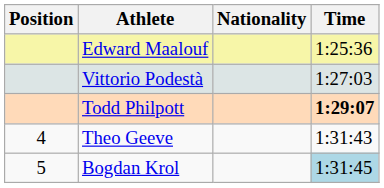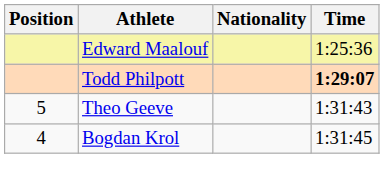 <table class="wikitable sortable">
 <tr>
 <th>Position</th>
 <th>Athlete</th>
 <th>Nationality</th>
 <th>Time</th>
 </tr>
 <tr bgcolor="#F7F6A8">
 <td align=center></td>
 <td><a href='#'>Edward Maalouf</a></td>
 <td></td>
 <td>1:25:36</td>
 </tr>
-<tr bgcolor="#DCE5E5">
-<td align=center></td>
-<td><a href='#'>Vittorio Podestà</a></td>
-<td></td>
-<td>1:27:03</td>
-</tr>
 <tr bgcolor="#FFDAB9">
 <td align=center></td>
 <td><a href='#'>Todd Philpott</a></td>
 <td></td>
 <td><strong>1:29:07</strong></td>
 </tr>
 <tr>
-<td align=center>4</td>
+<td align=center>5</td>
 <td><a href='#'>Theo Geeve</a></td>
 <td></td>
 <td>1:31:43</td>
 </tr>
 <tr>
-<td align=center>5</td>
+<td align=center>4</td>
 <td><a href='#'>Bogdan Krol</a></td>
 <td></td>
-<td style="background: lightblue;">1:31:45</td>
+<td>1:31:45</td>
 </tr>
 </table>
